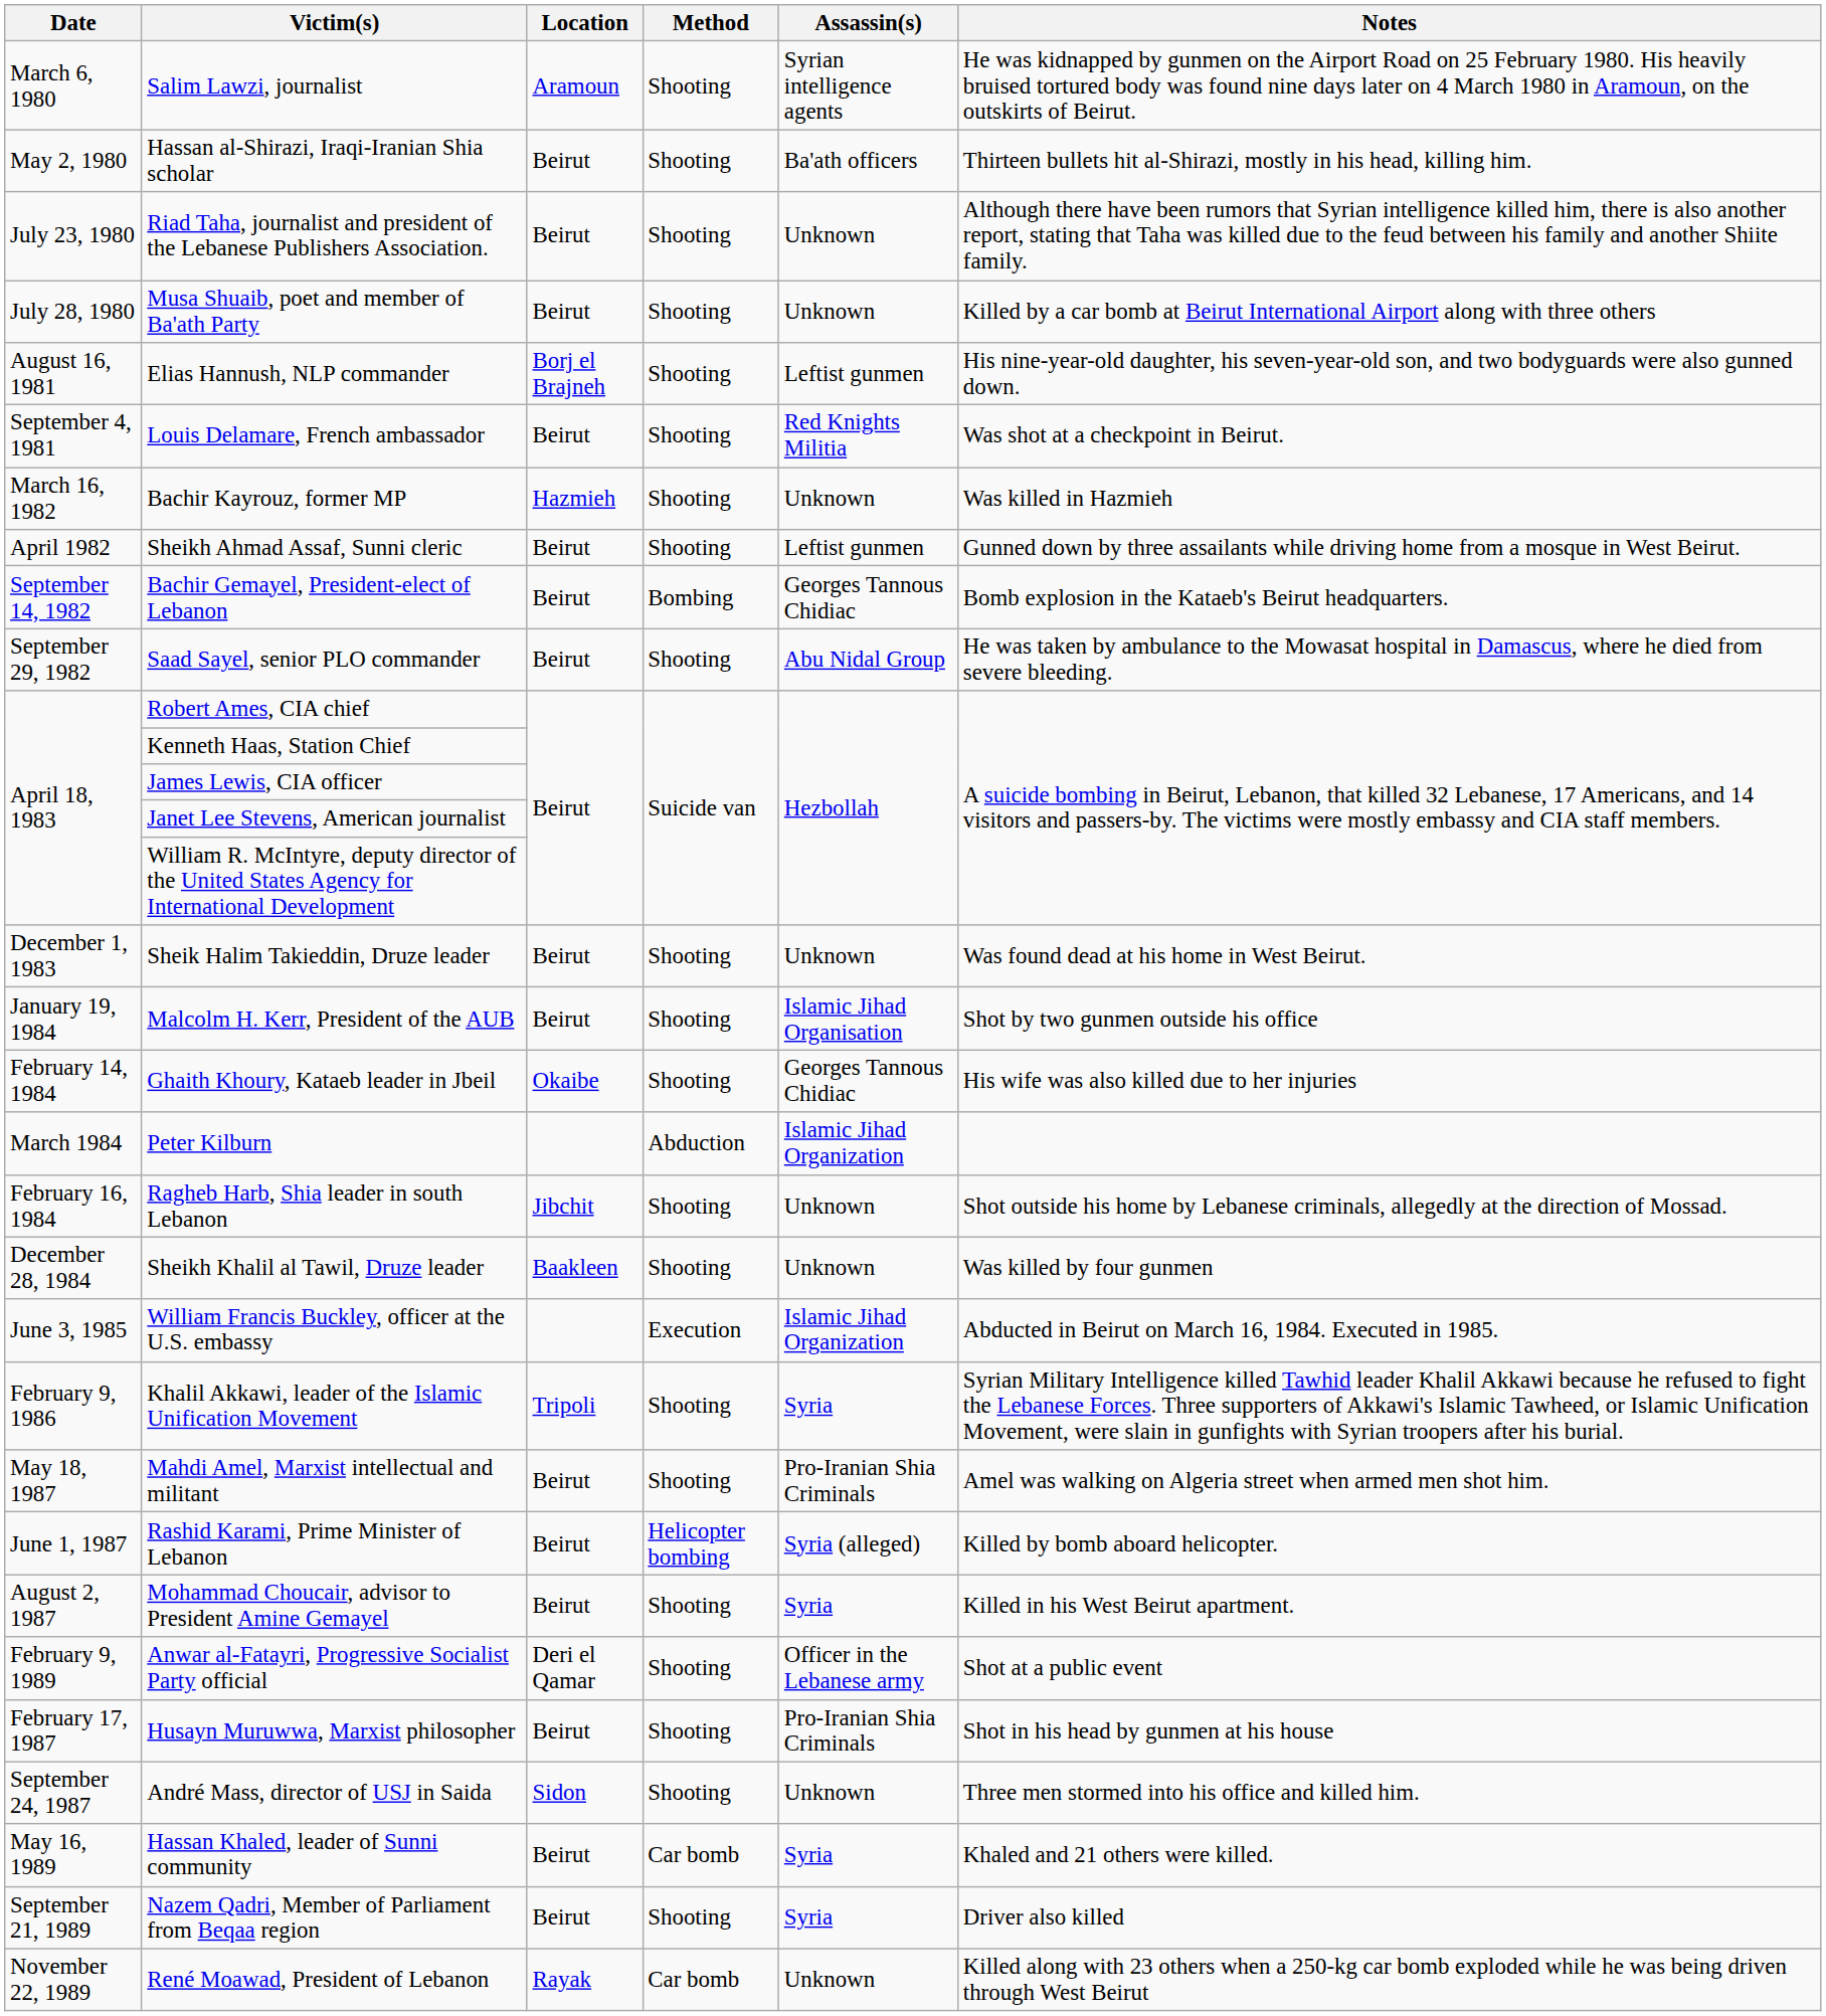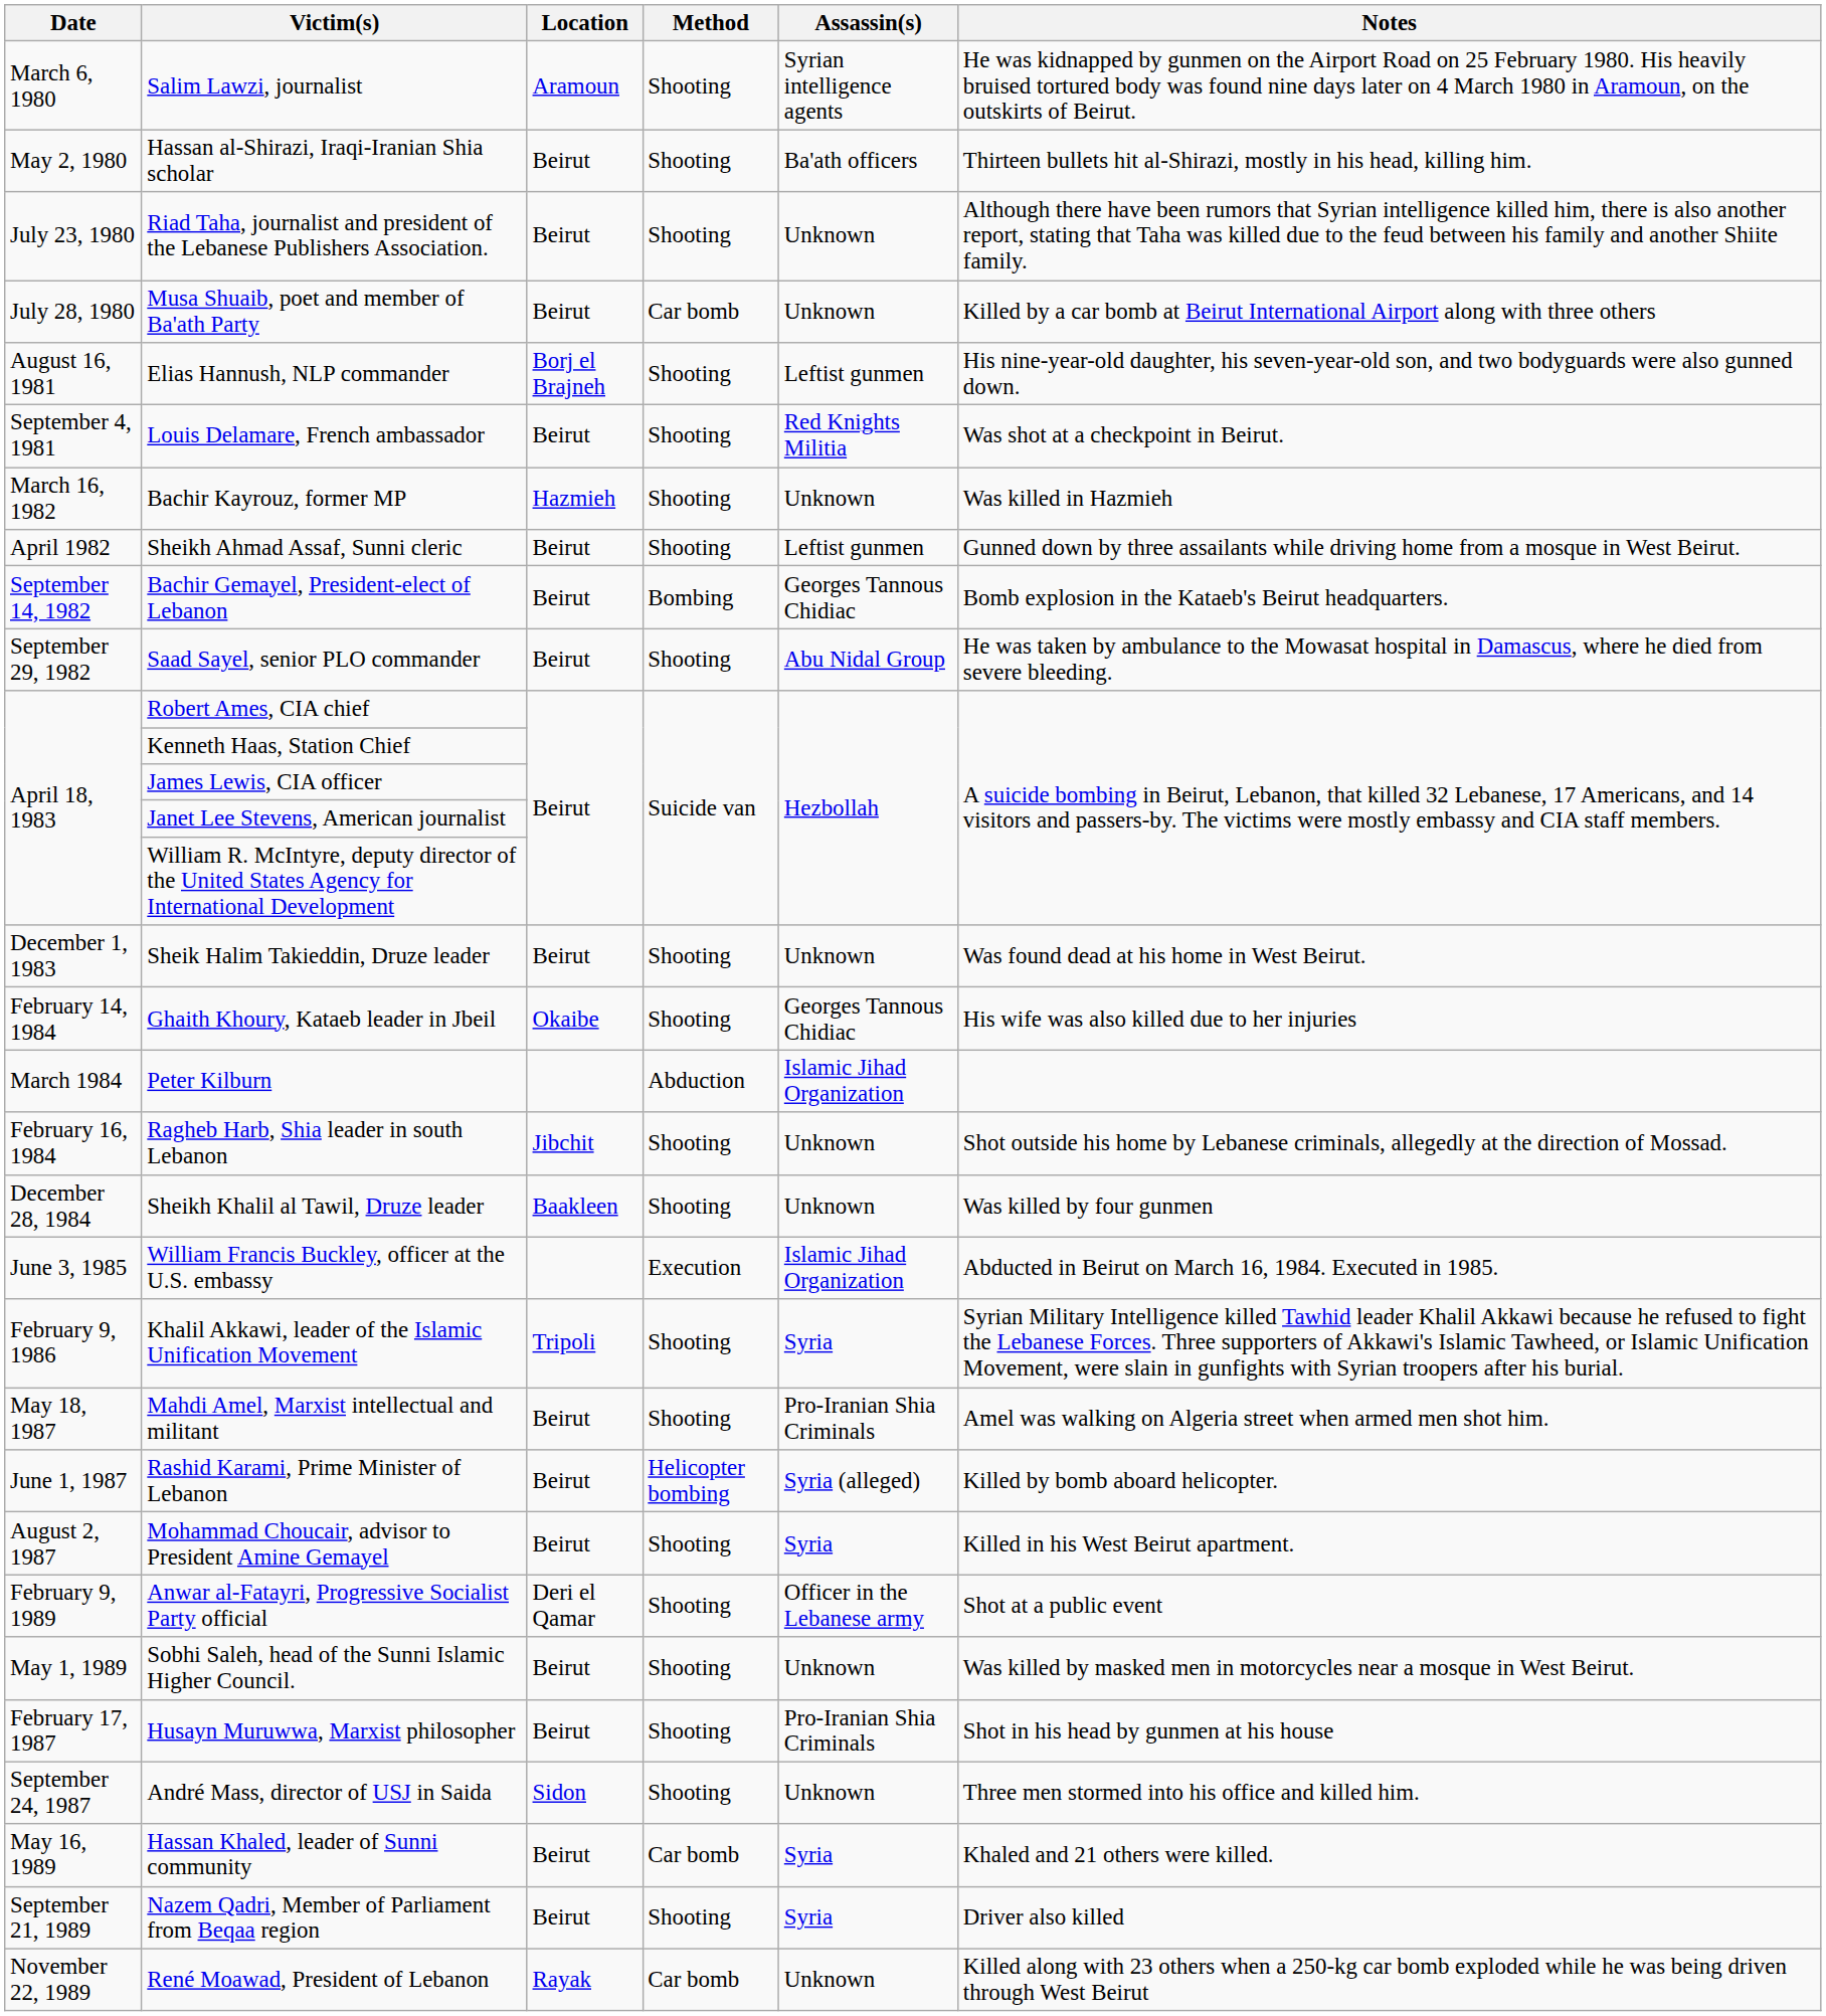 <table class="wikitable" style="width:100%">
 <tr>
 <th>Date</th>
 <th>Victim(s)</th>
 <th>Location</th>
 <th>Method</th>
 <th>Assassin(s)</th>
 <th>Notes</th>
 </tr>
 <tr>
 <td>March 6, 1980</td>
 <td><a href='#'>Salim Lawzi</a>, journalist</td>
 <td><a href='#'>Aramoun</a></td>
 <td>Shooting</td>
 <td>Syrian intelligence agents</td>
 <td>He was kidnapped by gunmen on the Airport Road on 25 February 1980. His heavily bruised tortured body was found nine days later on 4 March 1980 in <a href='#'>Aramoun</a>, on the outskirts of Beirut.</td>
 </tr>
 <tr>
 <td>May 2, 1980</td>
 <td>Hassan al-Shirazi, Iraqi-Iranian Shia scholar</td>
 <td>Beirut</td>
 <td>Shooting</td>
 <td>Ba'ath officers</td>
 <td>Thirteen bullets hit al-Shirazi, mostly in his head, killing him.</td>
 </tr>
 <tr>
 <td>July 23, 1980</td>
 <td><a href='#'>Riad Taha</a>, journalist and president of the Lebanese Publishers Association.</td>
 <td>Beirut</td>
 <td>Shooting</td>
 <td>Unknown</td>
 <td>Although there have been rumors that Syrian intelligence killed him, there is also another report, stating that Taha was killed due to the feud between his family and another Shiite family.</td>
 </tr>
 <tr>
 <td>July 28, 1980</td>
 <td><a href='#'>Musa Shuaib</a>, poet and member of <a href='#'>Ba'ath Party</a></td>
 <td>Beirut</td>
-<td>Shooting</td>
+<td>Car bomb</td>
 <td>Unknown</td>
 <td>Killed by a car bomb at <a href='#'>Beirut International Airport</a> along with three others</td>
 </tr>
 <tr>
 <td>August 16, 1981</td>
 <td>Elias Hannush, NLP commander</td>
 <td><a href='#'>Borj el Brajneh</a></td>
 <td>Shooting</td>
 <td>Leftist gunmen</td>
 <td>His nine-year-old daughter, his seven-year-old son, and two bodyguards were also gunned down.</td>
 </tr>
 <tr>
 <td>September 4, 1981</td>
 <td><a href='#'>Louis Delamare</a>, French ambassador</td>
 <td>Beirut</td>
 <td>Shooting</td>
 <td><a href='#'>Red Knights Militia</a></td>
 <td>Was shot at a checkpoint in Beirut.</td>
 </tr>
 <tr>
 <td>March 16, 1982</td>
 <td>Bachir Kayrouz, former MP</td>
 <td><a href='#'>Hazmieh</a></td>
 <td>Shooting</td>
 <td>Unknown</td>
 <td>Was killed in Hazmieh</td>
 </tr>
 <tr>
 <td>April 1982</td>
 <td>Sheikh Ahmad Assaf, Sunni cleric</td>
 <td>Beirut</td>
 <td>Shooting</td>
 <td>Leftist gunmen</td>
 <td>Gunned down by three assailants while driving home from a mosque in West Beirut.</td>
 </tr>
 <tr>
 <td><a href='#'>September 14, 1982</a></td>
 <td><a href='#'>Bachir Gemayel</a>, <a href='#'>President-elect of Lebanon</a></td>
 <td>Beirut</td>
 <td>Bombing</td>
 <td>Georges Tannous Chidiac</td>
 <td>Bomb explosion in the Kataeb's Beirut headquarters.</td>
 </tr>
 <tr>
 <td>September 29, 1982</td>
 <td><a href='#'>Saad Sayel</a>, senior PLO commander</td>
 <td>Beirut</td>
 <td>Shooting</td>
 <td><a href='#'>Abu Nidal Group</a></td>
 <td>He was taken by ambulance to the Mowasat hospital in <a href='#'>Damascus</a>, where he died from severe bleeding.</td>
 </tr>
 <tr>
 <td rowspan="5">April 18, 1983</td>
 <td><a href='#'>Robert Ames</a>, CIA chief</td>
 <td rowspan="5">Beirut</td>
 <td rowspan="5">Suicide van</td>
 <td rowspan="5"><a href='#'>Hezbollah</a></td>
 <td rowspan="5">A <a href='#'>suicide bombing</a> in Beirut, Lebanon, that killed 32 Lebanese, 17 Americans, and 14 visitors and passers-by. The victims were mostly embassy and CIA staff members.</td>
 </tr>
 <tr>
 <td>Kenneth Haas, Station Chief</td>
 </tr>
 <tr>
 <td><a href='#'>James Lewis</a>, CIA officer</td>
 </tr>
 <tr>
 <td><a href='#'>Janet Lee Stevens</a>, American journalist</td>
 </tr>
 <tr>
 <td>William R. McIntyre, deputy director of the <a href='#'>United States Agency for International Development</a></td>
 </tr>
 <tr>
 <td>December 1, 1983</td>
 <td>Sheik Halim Takieddin, Druze leader</td>
 <td>Beirut</td>
 <td>Shooting</td>
 <td>Unknown</td>
 <td>Was found dead at his home in West Beirut.</td>
-</tr>
-<tr>
-<td>January 19, 1984</td>
-<td><a href='#'>Malcolm H. Kerr</a>, President of the <a href='#'>AUB</a></td>
-<td>Beirut</td>
-<td>Shooting</td>
-<td><a href='#'>Islamic Jihad Organisation</a></td>
-<td>Shot by two gunmen outside his office</td>
 </tr>
 <tr>
 <td>February 14, 1984</td>
 <td><a href='#'>Ghaith Khoury</a>, Kataeb leader in Jbeil</td>
 <td><a href='#'>Okaibe</a></td>
 <td>Shooting</td>
 <td>Georges Tannous Chidiac</td>
 <td>His wife was also killed due to her injuries</td>
 </tr>
 <tr>
 <td>March 1984</td>
 <td><a href='#'>Peter Kilburn</a></td>
 <td></td>
 <td>Abduction</td>
 <td><a href='#'>Islamic Jihad Organization</a></td>
 <td></td>
 </tr>
 <tr>
 <td>February 16, 1984</td>
 <td><a href='#'>Ragheb Harb</a>, <a href='#'>Shia</a> leader in south Lebanon</td>
 <td><a href='#'>Jibchit</a></td>
 <td>Shooting</td>
 <td>Unknown</td>
 <td>Shot outside his home by Lebanese criminals, allegedly at the direction of Mossad.</td>
 </tr>
 <tr>
 <td>December 28, 1984</td>
 <td>Sheikh Khalil al Tawil, <a href='#'>Druze</a> leader</td>
 <td><a href='#'>Baakleen</a></td>
 <td>Shooting</td>
 <td>Unknown</td>
 <td>Was killed by four gunmen</td>
 </tr>
 <tr>
 <td>June 3, 1985</td>
 <td><a href='#'>William Francis Buckley</a>, officer at the U.S. embassy</td>
 <td></td>
 <td>Execution</td>
 <td><a href='#'>Islamic Jihad Organization</a></td>
 <td>Abducted in Beirut on March 16, 1984. Executed in 1985.</td>
 </tr>
 <tr>
 <td>February 9, 1986</td>
 <td>Khalil Akkawi, leader of the <a href='#'>Islamic Unification Movement</a></td>
 <td><a href='#'>Tripoli</a></td>
 <td>Shooting</td>
 <td><a href='#'>Syria</a></td>
 <td>Syrian Military Intelligence killed <a href='#'>Tawhid</a> leader Khalil Akkawi because he refused to fight the <a href='#'>Lebanese Forces</a>. Three supporters of Akkawi's Islamic Tawheed, or Islamic Unification Movement, were slain in gunfights with Syrian troopers after his burial.</td>
 </tr>
 <tr>
 <td>May 18, 1987</td>
 <td><a href='#'>Mahdi Amel</a>, <a href='#'>Marxist</a> intellectual and militant</td>
 <td>Beirut</td>
 <td>Shooting</td>
 <td>Pro-Iranian Shia Criminals</td>
 <td>Amel was walking on Algeria street when armed men shot him.</td>
 </tr>
 <tr>
 <td>June 1, 1987</td>
 <td><a href='#'>Rashid Karami</a>, Prime Minister of Lebanon</td>
 <td>Beirut</td>
 <td><a href='#'>Helicopter bombing</a></td>
 <td><a href='#'>Syria</a> (alleged)</td>
 <td>Killed by bomb aboard helicopter.</td>
 </tr>
 <tr>
 <td>August 2, 1987</td>
 <td><a href='#'>Mohammad Choucair</a>, advisor to President <a href='#'>Amine Gemayel</a></td>
 <td>Beirut</td>
 <td>Shooting</td>
 <td><a href='#'>Syria</a></td>
 <td>Killed in his West Beirut apartment.</td>
 </tr>
 <tr>
 <td>February 9, 1989</td>
 <td><a href='#'>Anwar al-Fatayri</a>, <a href='#'>Progressive Socialist Party</a> official</td>
 <td>Deri el Qamar</td>
 <td>Shooting</td>
 <td>Officer in the <a href='#'>Lebanese army</a></td>
 <td>Shot at a public event</td>
 </tr>
 <tr>
+<td>May 1, 1989</td>
+<td>Sobhi Saleh, head of the Sunni Islamic Higher Council.</td>
+<td>Beirut</td>
+<td>Shooting</td>
+<td>Unknown</td>
+<td>Was killed by masked men in motorcycles near a mosque in West Beirut.</td>
+</tr>
+<tr>
 <td>February 17, 1987</td>
 <td><a href='#'>Husayn Muruwwa</a>, <a href='#'>Marxist</a> philosopher</td>
 <td>Beirut</td>
 <td>Shooting</td>
 <td>Pro-Iranian Shia Criminals</td>
 <td>Shot in his head by gunmen at his house</td>
 </tr>
 <tr>
 <td>September 24, 1987</td>
 <td>André Mass, director of <a href='#'>USJ</a> in Saida</td>
 <td><a href='#'>Sidon</a></td>
 <td>Shooting</td>
 <td>Unknown</td>
 <td>Three men stormed into his office and killed him.</td>
 </tr>
 <tr>
 <td>May 16, 1989</td>
 <td><a href='#'>Hassan Khaled</a>, leader of <a href='#'>Sunni</a> community</td>
 <td>Beirut</td>
 <td>Car bomb</td>
 <td><a href='#'>Syria</a></td>
 <td>Khaled and 21 others were killed.</td>
 </tr>
 <tr>
 <td>September 21, 1989</td>
 <td><a href='#'>Nazem Qadri</a>, Member of Parliament from <a href='#'>Beqaa</a> region</td>
 <td>Beirut</td>
 <td>Shooting</td>
 <td><a href='#'>Syria</a></td>
 <td>Driver also killed</td>
 </tr>
 <tr>
 <td>November 22, 1989</td>
 <td><a href='#'>René Moawad</a>, President of Lebanon</td>
 <td><a href='#'>Rayak</a></td>
 <td>Car bomb</td>
 <td>Unknown</td>
 <td>Killed along with 23 others when a 250-kg car bomb exploded while he was being driven through West Beirut</td>
 </tr>
 </table>
